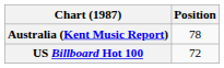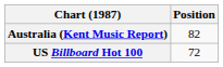 <table class="wikitable plainrowheaders sortable">
 <tr>
 <th>Chart (1987)</th>
 <th>Position</th>
 </tr>
 <tr>
 <th scope="row">Australia (<a href='#'>Kent Music Report</a>)</th>
-<td style="text-align:center;">78</td>
+<td style="text-align:center;">82</td>
 </tr>
 <tr>
 <th scope="row">US <a href='#'><em>Billboard</em> Hot 100</a></th>
 <td style="text-align:center;">72</td>
 </tr>
 </table>
